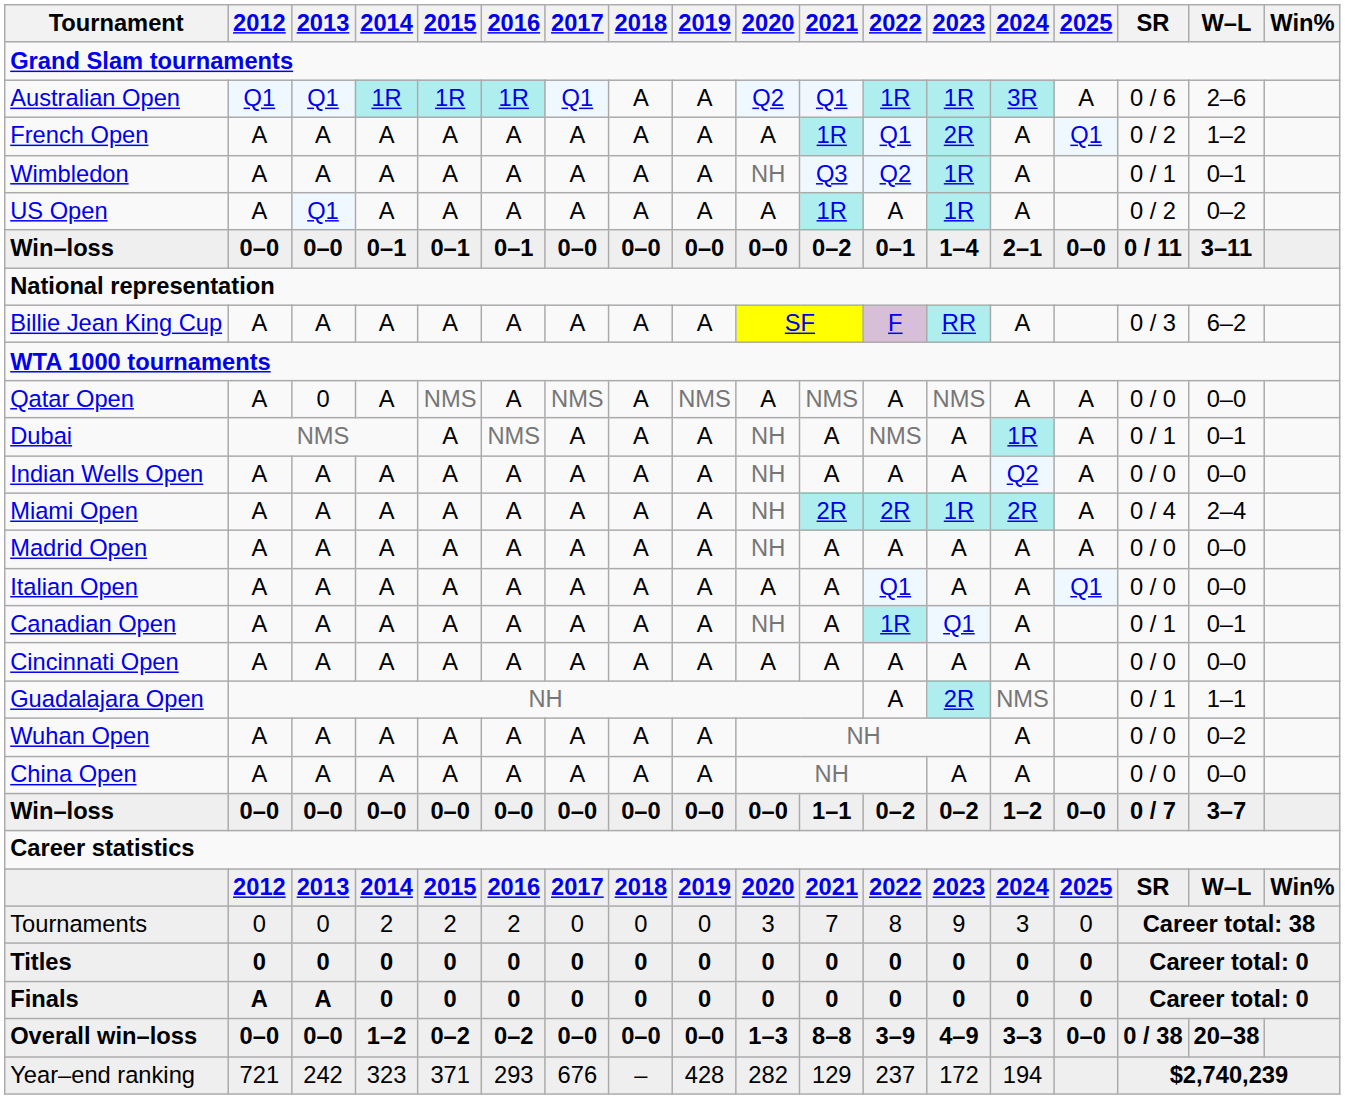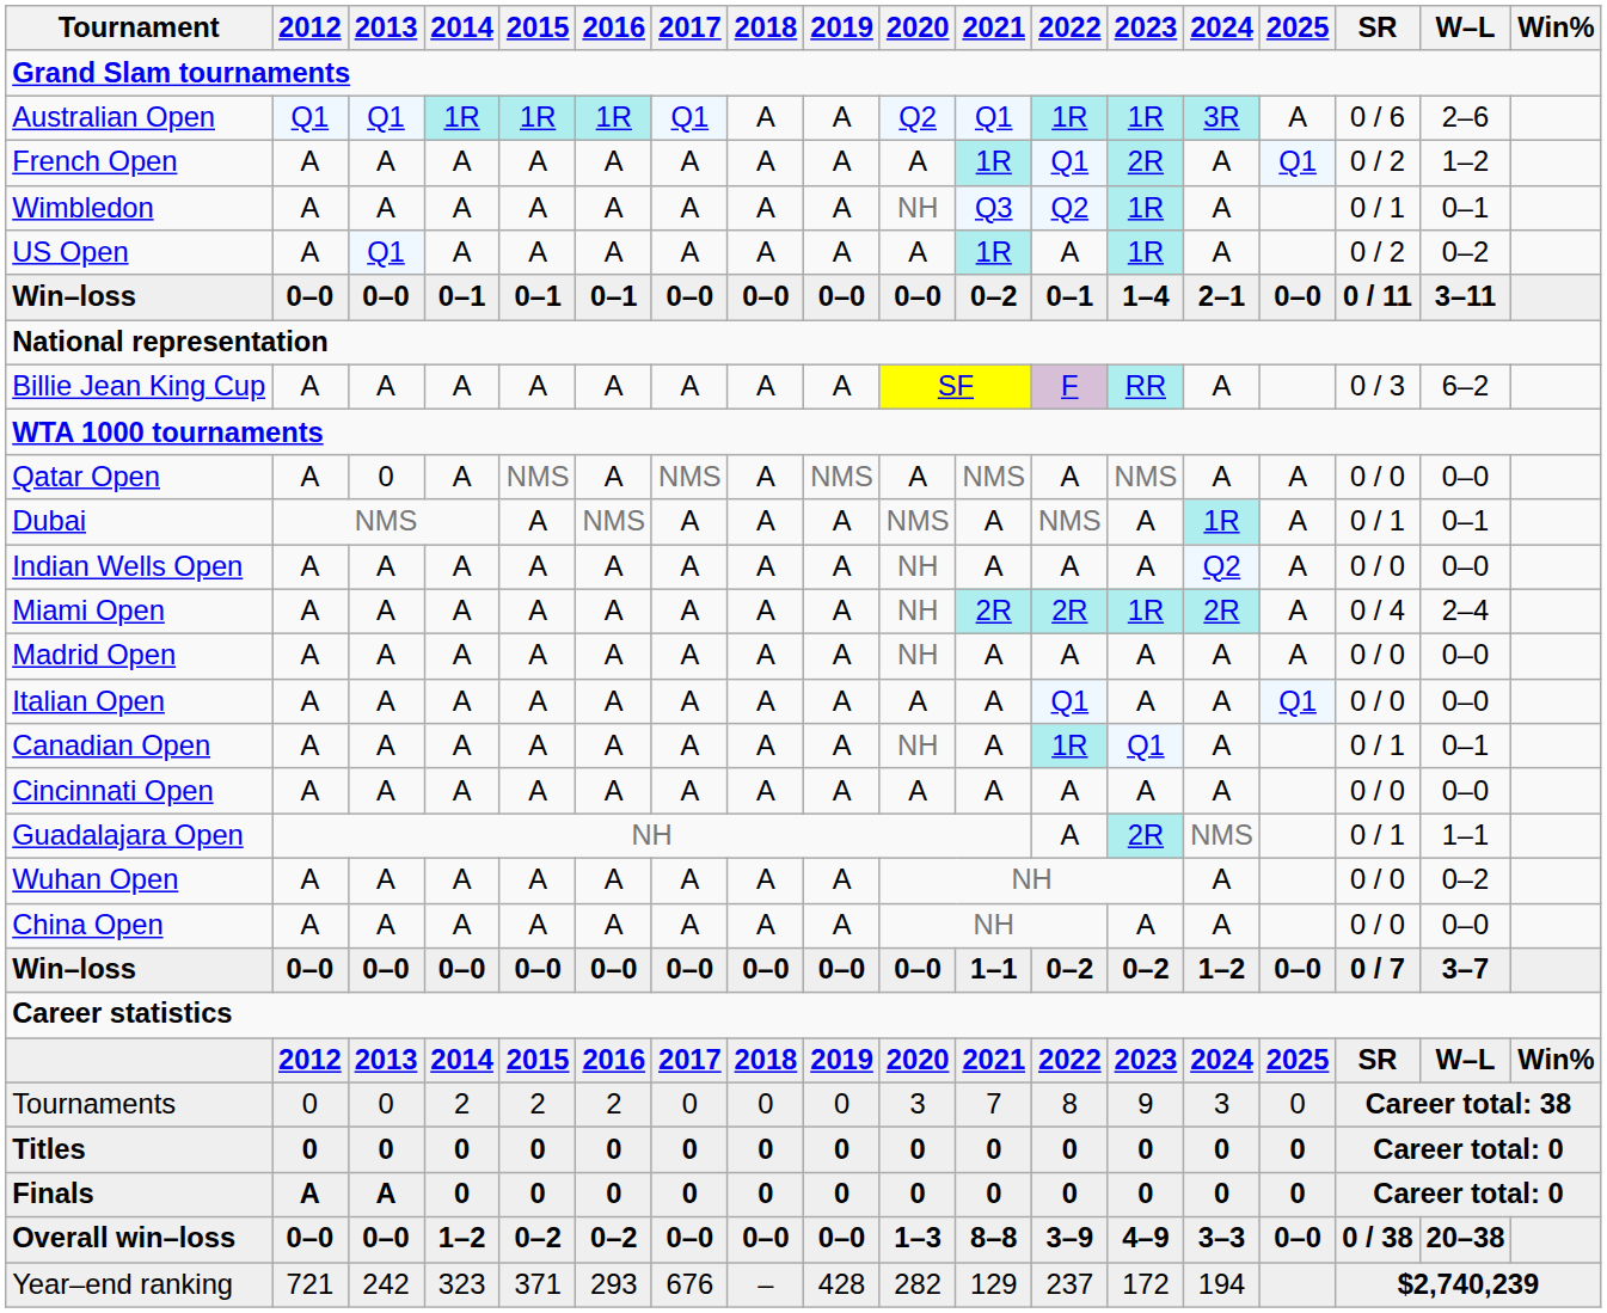 <table class="wikitable" style="text-align:center">
 <tr>
 <th>Tournament</th>
 <th><a href='#'>2012</a></th>
 <th><a href='#'>2013</a></th>
 <th><a href='#'>2014</a></th>
 <th><a href='#'>2015</a></th>
 <th><a href='#'>2016</a></th>
 <th><a href='#'>2017</a></th>
 <th><a href='#'>2018</a></th>
 <th><a href='#'>2019</a></th>
 <th><a href='#'>2020</a></th>
 <th><a href='#'>2021</a></th>
 <th><a href='#'>2022</a></th>
 <th><a href='#'>2023</a></th>
 <th><a href='#'>2024</a></th>
 <th><a href='#'>2025</a></th>
 <th>SR</th>
 <th>W–L</th>
 <th>Win%</th>
 </tr>
 <tr>
 <td colspan="18" align="left"><strong><a href='#'>Grand Slam tournaments</a></strong></td>
 </tr>
 <tr>
 <td align="left"><a href='#'>Australian Open</a></td>
 <td bgcolor="f0f8ff"><a href='#'>Q1</a></td>
 <td bgcolor="f0f8ff"><a href='#'>Q1</a></td>
 <td bgcolor="afeeee"><a href='#'>1R</a></td>
 <td bgcolor="afeeee"><a href='#'>1R</a></td>
 <td bgcolor="afeeee"><a href='#'>1R</a></td>
 <td bgcolor="#f0f8ff"><a href='#'>Q1</a></td>
 <td>A</td>
 <td>A</td>
 <td bgcolor="#f0f8ff"><a href='#'>Q2</a></td>
 <td bgcolor="#f0f8ff"><a href='#'>Q1</a></td>
 <td bgcolor="afeeee"><a href='#'>1R</a></td>
 <td bgcolor=afeeee><a href='#'>1R</a></td>
 <td bgcolor=afeeee><a href='#'>3R</a></td>
 <td>A</td>
 <td>0 / 6</td>
 <td>2–6</td>
 <td></td>
 </tr>
 <tr>
 <td align="left"><a href='#'>French Open</a></td>
 <td>A</td>
 <td>A</td>
 <td>A</td>
 <td>A</td>
 <td>A</td>
 <td>A</td>
 <td>A</td>
 <td>A</td>
 <td>A</td>
 <td bgcolor="afeeee"><a href='#'>1R</a></td>
 <td bgcolor="#f0f8ff"><a href='#'>Q1</a></td>
 <td bgcolor="afeeee"><a href='#'>2R</a></td>
 <td>A</td>
 <td bgcolor="f0f8ff"><a href='#'>Q1</a></td>
 <td>0 / 2</td>
 <td>1–2</td>
 <td></td>
 </tr>
 <tr>
 <td align="left"><a href='#'>Wimbledon</a></td>
 <td>A</td>
 <td>A</td>
 <td>A</td>
 <td>A</td>
 <td>A</td>
 <td>A</td>
 <td>A</td>
 <td>A</td>
 <td style="color:#767676">NH</td>
 <td bgcolor="f0f8ff"><a href='#'>Q3</a></td>
 <td bgcolor="f0f8ff"><a href='#'>Q2</a></td>
 <td bgcolor="afeeee"><a href='#'>1R</a></td>
 <td>A</td>
 <td></td>
 <td>0 / 1</td>
 <td>0–1</td>
 <td></td>
 </tr>
 <tr>
 <td align="left"><a href='#'>US Open</a></td>
 <td>A</td>
 <td bgcolor="#f0f8ff"><a href='#'>Q1</a></td>
 <td>A</td>
 <td>A</td>
 <td>A</td>
 <td>A</td>
 <td>A</td>
 <td>A</td>
 <td>A</td>
 <td bgcolor=afeeee><a href='#'>1R</a></td>
 <td>A</td>
 <td bgcolor=afeeee><a href='#'>1R</a></td>
 <td>A</td>
 <td></td>
 <td>0 / 2</td>
 <td>0–2</td>
 <td></td>
 </tr>
 <tr style="background:#efefef;font-weight:bold">
 <td align="left">Win–loss</td>
 <td>0–0</td>
 <td>0–0</td>
 <td>0–1</td>
 <td>0–1</td>
 <td>0–1</td>
 <td>0–0</td>
 <td>0–0</td>
 <td>0–0</td>
 <td>0–0</td>
 <td>0–2</td>
 <td>0–1</td>
 <td>1–4</td>
 <td>2–1</td>
 <td>0–0</td>
 <td>0 / 11</td>
 <td>3–11</td>
 <td></td>
 </tr>
 <tr>
 <td colspan="18" align="left"><strong>National representation</strong></td>
 </tr>
 <tr>
 <td align=left><a href='#'>Billie Jean King Cup</a></td>
 <td>A</td>
 <td>A</td>
 <td>A</td>
 <td>A</td>
 <td>A</td>
 <td>A</td>
 <td>A</td>
 <td>A</td>
 <td colspan="2" bgcolor=yellow><a href='#'>SF</a></td>
 <td bgcolor=thistle><a href='#'>F</a></td>
 <td bgcolor=afeeee><a href='#'>RR</a></td>
 <td>A</td>
 <td></td>
 <td>0 / 3</td>
 <td>6–2</td>
 <td></td>
 </tr>
 <tr>
 <td colspan="18" align="left"><strong><a href='#'>WTA 1000 tournaments</a></strong></td>
 </tr>
 <tr>
 <td align="left"><a href='#'>Qatar Open</a></td>
 <td>A</td>
 <td>0</td>
 <td>A</td>
 <td style=color:#767676>NMS</td>
 <td>A</td>
 <td style=color:#767676>NMS</td>
 <td>A</td>
 <td style=color:#767676>NMS</td>
 <td>A</td>
 <td style=color:#767676>NMS</td>
 <td>A</td>
 <td style=color:#767676>NMS</td>
 <td>A</td>
 <td>A</td>
 <td>0 / 0</td>
 <td>0–0</td>
 <td></td>
 </tr>
 <tr>
 <td align=left><a href='#'>Dubai</a></td>
 <td colspan="3" style=color:#767676>NMS</td>
 <td>A</td>
 <td style=color:#767676>NMS</td>
 <td>A</td>
 <td>A</td>
 <td>A</td>
-<td style="color:#767676">NH</td>
+<td style=color:#767676>NMS</td>
 <td>A</td>
 <td style=color:#767676>NMS</td>
 <td>A</td>
 <td bgcolor="afeeee"><a href='#'>1R</a></td>
 <td>A</td>
 <td>0 / 1</td>
 <td>0–1</td>
 <td></td>
 </tr>
 <tr>
 <td align="left"><a href='#'>Indian Wells Open</a></td>
 <td>A</td>
 <td>A</td>
 <td>A</td>
 <td>A</td>
 <td>A</td>
 <td>A</td>
 <td>A</td>
 <td>A</td>
 <td style="color:#767676">NH</td>
 <td>A</td>
 <td>A</td>
 <td>A</td>
 <td bgcolor="#f0f8ff"><a href='#'>Q2</a></td>
 <td>A</td>
 <td>0 / 0</td>
 <td>0–0</td>
 <td></td>
 </tr>
 <tr>
 <td align="left"><a href='#'>Miami Open</a></td>
 <td>A</td>
 <td>A</td>
 <td>A</td>
 <td>A</td>
 <td>A</td>
 <td>A</td>
 <td>A</td>
 <td>A</td>
 <td style="color:#767676">NH</td>
 <td bgcolor="afeeee"><a href='#'>2R</a></td>
 <td bgcolor="afeeee"><a href='#'>2R</a></td>
 <td bgcolor="afeeee"><a href='#'>1R</a></td>
 <td bgcolor="afeeee"><a href='#'>2R</a></td>
 <td>A</td>
 <td>0 / 4</td>
 <td>2–4</td>
 <td></td>
 </tr>
 <tr>
 <td align="left"><a href='#'>Madrid Open</a></td>
 <td>A</td>
 <td>A</td>
 <td>A</td>
 <td>A</td>
 <td>A</td>
 <td>A</td>
 <td>A</td>
 <td>A</td>
 <td style=color:#767676>NH</td>
 <td>A</td>
 <td>A</td>
 <td>A</td>
 <td>A</td>
 <td>A</td>
 <td>0 / 0</td>
 <td>0–0</td>
 <td></td>
 </tr>
 <tr>
 <td align="left"><a href='#'>Italian Open</a></td>
 <td>A</td>
 <td>A</td>
 <td>A</td>
 <td>A</td>
 <td>A</td>
 <td>A</td>
 <td>A</td>
 <td>A</td>
 <td>A</td>
 <td>A</td>
 <td bgcolor="f0f8ff"><a href='#'>Q1</a></td>
 <td>A</td>
 <td>A</td>
 <td bgcolor="f0f8ff"><a href='#'>Q1</a></td>
 <td>0 / 0</td>
 <td>0–0</td>
 <td></td>
 </tr>
 <tr>
 <td align="left"><a href='#'>Canadian Open</a></td>
 <td>A</td>
 <td>A</td>
 <td>A</td>
 <td>A</td>
 <td>A</td>
 <td>A</td>
 <td>A</td>
 <td>A</td>
 <td style=color:#767676>NH</td>
 <td>A</td>
 <td bgcolor=afeeee><a href='#'>1R</a></td>
 <td bgcolor="f0f8ff"><a href='#'>Q1</a></td>
 <td>A</td>
 <td></td>
 <td>0 / 1</td>
 <td>0–1</td>
 <td></td>
 </tr>
 <tr>
 <td align="left"><a href='#'>Cincinnati Open</a></td>
 <td>A</td>
 <td>A</td>
 <td>A</td>
 <td>A</td>
 <td>A</td>
 <td>A</td>
 <td>A</td>
 <td>A</td>
 <td>A</td>
 <td>A</td>
 <td>A</td>
 <td>A</td>
 <td>A</td>
 <td></td>
 <td>0 / 0</td>
 <td>0–0</td>
 <td></td>
 </tr>
 <tr>
 <td align=left><a href='#'>Guadalajara Open</a></td>
 <td colspan="10" style=color:#767676>NH</td>
 <td>A</td>
 <td bgcolor=afeeee><a href='#'>2R</a></td>
 <td style=color:#767676>NMS</td>
 <td></td>
 <td>0 / 1</td>
 <td>1–1</td>
 <td></td>
 </tr>
 <tr>
 <td align="left"><a href='#'>Wuhan Open</a></td>
 <td>A</td>
 <td>A</td>
 <td>A</td>
 <td>A</td>
 <td>A</td>
 <td>A</td>
 <td>A</td>
 <td>A</td>
 <td colspan=4 style=color:#767676>NH</td>
 <td>A</td>
 <td></td>
 <td>0 / 0</td>
 <td>0–2</td>
 <td></td>
 </tr>
 <tr>
 <td align="left"><a href='#'>China Open</a></td>
 <td>A</td>
 <td>A</td>
 <td>A</td>
 <td>A</td>
 <td>A</td>
 <td>A</td>
 <td>A</td>
 <td>A</td>
 <td colspan=3 style=color:#767676>NH</td>
 <td>A</td>
 <td>A</td>
 <td></td>
 <td>0 / 0</td>
 <td>0–0</td>
 <td></td>
 </tr>
 <tr style="background:#efefef;font-weight:bold">
 <td align=left>Win–loss</td>
 <td>0–0</td>
 <td>0–0</td>
 <td>0–0</td>
 <td>0–0</td>
 <td>0–0</td>
 <td>0–0</td>
 <td>0–0</td>
 <td>0–0</td>
 <td>0–0</td>
 <td>1–1</td>
 <td>0–2</td>
 <td>0–2</td>
 <td>1–2</td>
 <td>0–0</td>
 <td>0 / 7</td>
 <td>3–7</td>
 <td></td>
 </tr>
 <tr>
 <td colspan="18" align="left"><strong>Career statistics</strong></td>
 </tr>
 <tr style="background:#efefef;font-weight:bold">
 <td></td>
 <td><a href='#'>2012</a></td>
 <td><a href='#'>2013</a></td>
 <td><a href='#'>2014</a></td>
 <td><a href='#'>2015</a></td>
 <td><a href='#'>2016</a></td>
 <td><a href='#'>2017</a></td>
 <td><a href='#'>2018</a></td>
 <td><a href='#'>2019</a></td>
 <td><a href='#'>2020</a></td>
 <td><a href='#'>2021</a></td>
 <td><a href='#'>2022</a></td>
 <td><a href='#'>2023</a></td>
 <td><a href='#'>2024</a></td>
 <td><a href='#'>2025</a></td>
 <td>SR</td>
 <td>W–L</td>
 <td>Win%</td>
 </tr>
 <tr bgcolor="efefef">
 <td align="left">Tournaments</td>
 <td>0</td>
 <td>0</td>
 <td>2</td>
 <td>2</td>
 <td>2</td>
 <td>0</td>
 <td>0</td>
 <td>0</td>
 <td>3</td>
 <td>7</td>
 <td>8</td>
 <td>9</td>
 <td>3</td>
 <td>0</td>
 <td colspan="3"><strong>Career total: 38</strong></td>
 </tr>
 <tr style="background:#efefef;font-weight:bold">
 <td align=left>Titles</td>
 <td>0</td>
 <td>0</td>
 <td>0</td>
 <td>0</td>
 <td>0</td>
 <td>0</td>
 <td>0</td>
 <td>0</td>
 <td>0</td>
 <td>0</td>
 <td>0</td>
 <td>0</td>
 <td>0</td>
 <td>0</td>
 <td colspan="3">Career total: 0</td>
 </tr>
 <tr style="background:#efefef;font-weight:bold">
 <td align=left>Finals</td>
 <td>A</td>
 <td>A</td>
 <td>0</td>
 <td>0</td>
 <td>0</td>
 <td>0</td>
 <td>0</td>
 <td>0</td>
 <td>0</td>
 <td>0</td>
 <td>0</td>
 <td>0</td>
 <td>0</td>
 <td>0</td>
 <td colspan="3">Career total: 0</td>
 </tr>
 <tr style="background:#efefef;font-weight:bold">
 <td align="left">Overall win–loss</td>
 <td>0–0</td>
 <td>0–0</td>
 <td>1–2</td>
 <td>0–2</td>
 <td>0–2</td>
 <td>0–0</td>
 <td>0–0</td>
 <td>0–0</td>
 <td>1–3</td>
 <td>8–8</td>
 <td>3–9</td>
 <td>4–9</td>
 <td>3–3</td>
 <td>0–0</td>
 <td>0 / 38</td>
 <td>20–38</td>
 <td></td>
 </tr>
 <tr bgcolor="efefef">
 <td align="left">Year–end ranking</td>
 <td>721</td>
 <td>242</td>
 <td>323</td>
 <td>371</td>
 <td>293</td>
 <td>676</td>
 <td>–</td>
 <td>428</td>
 <td>282</td>
 <td>129</td>
 <td>237</td>
 <td>172</td>
 <td>194</td>
 <td></td>
 <td colspan="3"><strong>$2,740,239</strong></td>
 </tr>
 </table>
